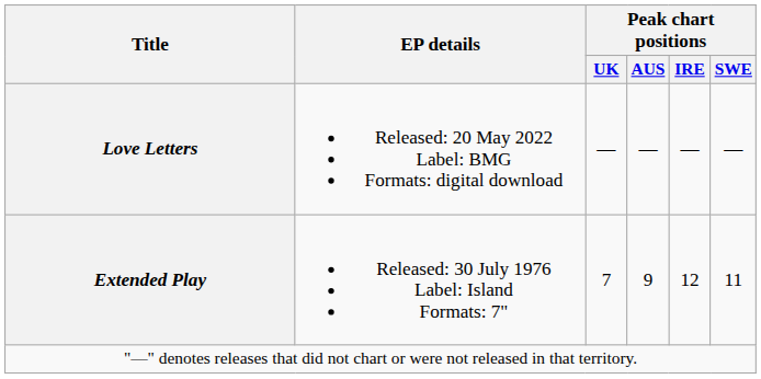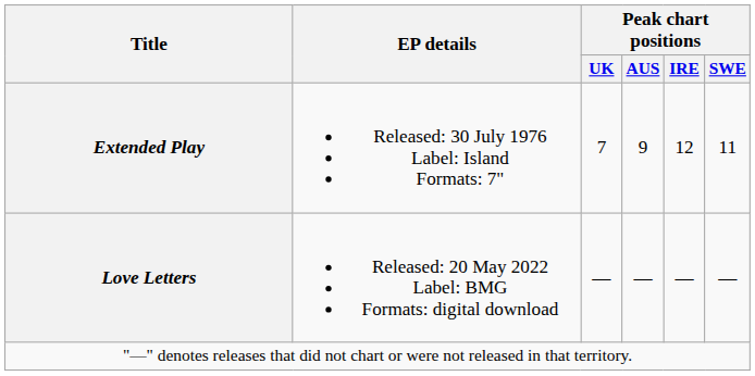 <table class="wikitable plainrowheaders" style="text-align:center;">
 <tr>
 <th rowspan="2" scope="col" style="width:15em;">Title</th>
 <th rowspan="2" scope="col" style="width:15em;">EP details</th>
 <th colspan="4">Peak chart positions</th>
 </tr>
 <tr>
 <th scope="col" style="width:2em;font-size:90%;"><a href='#'>UK</a><br></th>
 <th scope="col" style="width:2em;font-size:90%;"><a href='#'>AUS</a><br></th>
 <th scope="col" style="width:2em;font-size:90%;"><a href='#'>IRE</a><br></th>
 <th scope="col" style="width:2em;font-size:90%;"><a href='#'>SWE</a><br></th>
 </tr>
 <tr>
+<th scope="row"><em>Extended Play</em></th>
+<td><br><ul><li>Released: 30 July 1976</li><li>Label: Island</li><li>Formats: 7"</li></ul></td>
+<td>7</td>
+<td>9</td>
+<td>12</td>
+<td>11</td>
+</tr>
+<tr>
 <th scope="row"><em>Love Letters</em></th>
 <td><br><ul><li>Released: 20 May 2022</li><li>Label: BMG</li><li>Formats: digital download</li></ul></td>
 <td>—</td>
 <td>—</td>
 <td>—</td>
 <td>—</td>
 </tr>
 <tr>
-<th scope="row"><em>Extended Play</em></th>
-<td><br><ul><li>Released: 30 July 1976</li><li>Label: Island</li><li>Formats: 7"</li></ul></td>
-<td>7</td>
-<td>9</td>
-<td>12</td>
-<td>11</td>
-</tr>
-<tr>
 <td colspan="6" style="font-size:90%">"—" denotes releases that did not chart or were not released in that territory.</td>
 </tr>
 </table>
